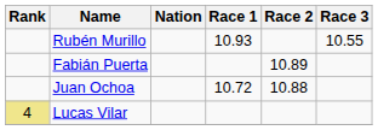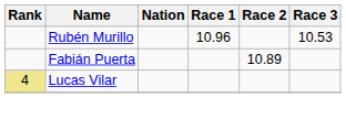 <table class="wikitable sortable" style="text-align:center">
 <tr>
 <th>Rank</th>
 <th>Name</th>
 <th>Nation</th>
 <th>Race 1</th>
 <th>Race 2</th>
 <th>Race 3</th>
 </tr>
 <tr>
 <td></td>
 <td align=left><a href='#'>Rubén Murillo</a></td>
 <td align=left></td>
-<td>10.93</td>
+<td>10.96</td>
 <td></td>
-<td>10.55</td>
+<td>10.53</td>
 </tr>
 <tr>
 <td></td>
 <td align=left><a href='#'>Fabián Puerta</a></td>
 <td align=left></td>
 <td></td>
 <td>10.89</td>
-<td></td>
-</tr>
-<tr>
-<td></td>
-<td align=left><a href='#'>Juan Ochoa</a></td>
-<td align=left></td>
-<td>10.72</td>
-<td>10.88</td>
 <td></td>
 </tr>
 <tr>
 <td style="background: khaki;">4</td>
 <td align=left><a href='#'>Lucas Vilar</a></td>
 <td align=left></td>
 <td></td>
 <td></td>
 <td></td>
 </tr>
 <tr>
 </tr>
 </table>
